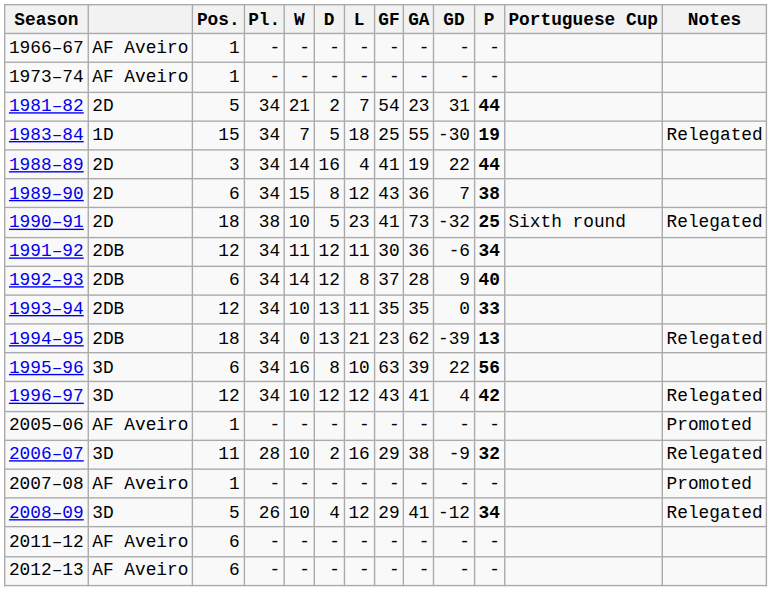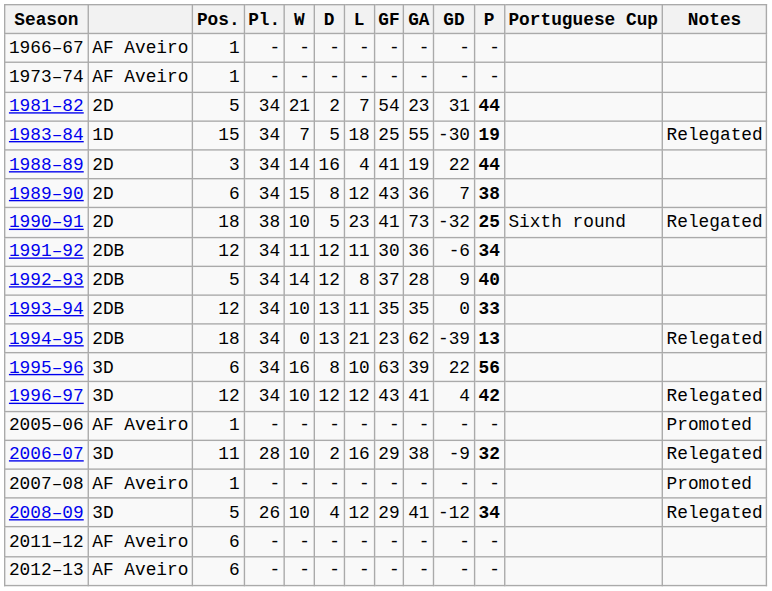 <table class="wikitable">
 <tr>
 <th>Season</th>
 <th></th>
 <th>Pos.</th>
 <th>Pl.</th>
 <th>W</th>
 <th>D</th>
 <th>L</th>
 <th>GF</th>
 <th>GA</th>
 <th>GD</th>
 <th>P</th>
 <th>Portuguese Cup</th>
 <th>Notes</th>
 </tr>
 <tr>
 <td>1966–67</td>
 <td>AF Aveiro</td>
 <td align=right>1</td>
 <td align=right>-</td>
 <td align=right>-</td>
 <td align=right>-</td>
 <td align=right>-</td>
 <td align=right>-</td>
 <td align=right>-</td>
 <td align=right>-</td>
 <td align=right>-</td>
 <td></td>
 <td></td>
 </tr>
 <tr>
 <td>1973–74</td>
 <td>AF Aveiro</td>
 <td align=right>1</td>
 <td align=right>-</td>
 <td align=right>-</td>
 <td align=right>-</td>
 <td align=right>-</td>
 <td align=right>-</td>
 <td align=right>-</td>
 <td align=right>-</td>
 <td align=right>-</td>
 <td></td>
 <td></td>
 </tr>
 <tr>
 <td><a href='#'>1981–82</a></td>
 <td>2D</td>
 <td align=right>5</td>
 <td align=right>34</td>
 <td align=right>21</td>
 <td align=right>2</td>
 <td align=right>7</td>
 <td align=right>54</td>
 <td align=right>23</td>
 <td align=right>31</td>
 <td align=right><strong>44</strong></td>
 <td></td>
 <td></td>
 </tr>
 <tr>
 <td><a href='#'>1983–84</a></td>
 <td>1D</td>
 <td align=right>15</td>
 <td align=right>34</td>
 <td align=right>7</td>
 <td align=right>5</td>
 <td align=right>18</td>
 <td align=right>25</td>
 <td align=right>55</td>
 <td align=right>-30</td>
 <td align=right><strong>19</strong></td>
 <td></td>
 <td>Relegated</td>
 </tr>
 <tr>
 <td><a href='#'>1988–89</a></td>
 <td>2D</td>
 <td align=right>3</td>
 <td align=right>34</td>
 <td align=right>14</td>
 <td align=right>16</td>
 <td align=right>4</td>
 <td align=right>41</td>
 <td align=right>19</td>
 <td align=right>22</td>
 <td align=right><strong>44</strong></td>
 <td></td>
 <td></td>
 </tr>
 <tr>
 <td><a href='#'>1989–90</a></td>
 <td>2D</td>
 <td align=right>6</td>
 <td align=right>34</td>
 <td align=right>15</td>
 <td align=right>8</td>
 <td align=right>12</td>
 <td align=right>43</td>
 <td align=right>36</td>
 <td align=right>7</td>
 <td align=right><strong>38</strong></td>
 <td></td>
 <td></td>
 </tr>
 <tr>
 <td><a href='#'>1990–91</a></td>
 <td>2D</td>
 <td align=right>18</td>
 <td align=right>38</td>
 <td align=right>10</td>
 <td align=right>5</td>
 <td align=right>23</td>
 <td align=right>41</td>
 <td align=right>73</td>
 <td align=right>-32</td>
 <td align=right><strong>25</strong></td>
 <td>Sixth round</td>
 <td>Relegated</td>
 </tr>
 <tr>
 <td><a href='#'>1991–92</a></td>
 <td>2DB</td>
 <td align=right>12</td>
 <td align=right>34</td>
 <td align=right>11</td>
 <td align=right>12</td>
 <td align=right>11</td>
 <td align=right>30</td>
 <td align=right>36</td>
 <td align=right>-6</td>
 <td align=right><strong>34</strong></td>
 <td></td>
 <td></td>
 </tr>
 <tr>
 <td><a href='#'>1992–93</a></td>
 <td>2DB</td>
-<td align=right>6</td>
+<td align=right>5</td>
 <td align=right>34</td>
 <td align=right>14</td>
 <td align=right>12</td>
 <td align=right>8</td>
 <td align=right>37</td>
 <td align=right>28</td>
 <td align=right>9</td>
 <td align=right><strong>40</strong></td>
 <td></td>
 <td></td>
 </tr>
 <tr>
 <td><a href='#'>1993–94</a></td>
 <td>2DB</td>
 <td align=right>12</td>
 <td align=right>34</td>
 <td align=right>10</td>
 <td align=right>13</td>
 <td align=right>11</td>
 <td align=right>35</td>
 <td align=right>35</td>
 <td align=right>0</td>
 <td align=right><strong>33</strong></td>
 <td></td>
 <td></td>
 </tr>
 <tr>
 <td><a href='#'>1994–95</a></td>
 <td>2DB</td>
 <td align=right>18</td>
 <td align=right>34</td>
 <td align=right>0</td>
 <td align=right>13</td>
 <td align=right>21</td>
 <td align=right>23</td>
 <td align=right>62</td>
 <td align=right>-39</td>
 <td align=right><strong>13</strong></td>
 <td></td>
 <td>Relegated</td>
 </tr>
 <tr>
 <td><a href='#'>1995–96</a></td>
 <td>3D</td>
 <td align=right>6</td>
 <td align=right>34</td>
 <td align=right>16</td>
 <td align=right>8</td>
 <td align=right>10</td>
 <td align=right>63</td>
 <td align=right>39</td>
 <td align=right>22</td>
 <td align=right><strong>56</strong></td>
 <td></td>
 <td></td>
 </tr>
 <tr>
 <td><a href='#'>1996–97</a></td>
 <td>3D</td>
 <td align=right>12</td>
 <td align=right>34</td>
 <td align=right>10</td>
 <td align=right>12</td>
 <td align=right>12</td>
 <td align=right>43</td>
 <td align=right>41</td>
 <td align=right>4</td>
 <td align=right><strong>42</strong></td>
 <td></td>
 <td>Relegated</td>
 </tr>
 <tr>
 <td>2005–06</td>
 <td>AF Aveiro</td>
 <td align=right>1</td>
 <td align=right>-</td>
 <td align=right>-</td>
 <td align=right>-</td>
 <td align=right>-</td>
 <td align=right>-</td>
 <td align=right>-</td>
 <td align=right>-</td>
 <td align=right>-</td>
 <td></td>
 <td>Promoted</td>
 </tr>
 <tr>
 <td><a href='#'>2006–07</a></td>
 <td>3D</td>
 <td align=right>11</td>
 <td align=right>28</td>
 <td align=right>10</td>
 <td align=right>2</td>
 <td align=right>16</td>
 <td align=right>29</td>
 <td align=right>38</td>
 <td align=right>-9</td>
 <td align=right><strong>32</strong></td>
 <td></td>
 <td>Relegated</td>
 </tr>
 <tr>
 <td>2007–08</td>
 <td>AF Aveiro</td>
 <td align=right>1</td>
 <td align=right>-</td>
 <td align=right>-</td>
 <td align=right>-</td>
 <td align=right>-</td>
 <td align=right>-</td>
 <td align=right>-</td>
 <td align=right>-</td>
 <td align=right>-</td>
 <td></td>
 <td>Promoted</td>
 </tr>
 <tr>
 <td><a href='#'>2008–09</a></td>
 <td>3D</td>
 <td align=right>5</td>
 <td align=right>26</td>
 <td align=right>10</td>
 <td align=right>4</td>
 <td align=right>12</td>
 <td align=right>29</td>
 <td align=right>41</td>
 <td align=right>-12</td>
 <td align=right><strong>34</strong></td>
 <td></td>
 <td>Relegated</td>
 </tr>
 <tr>
 <td>2011–12</td>
 <td>AF Aveiro</td>
 <td align=right>6</td>
 <td align=right>-</td>
 <td align=right>-</td>
 <td align=right>-</td>
 <td align=right>-</td>
 <td align=right>-</td>
 <td align=right>-</td>
 <td align=right>-</td>
 <td align=right>-</td>
 <td></td>
 <td></td>
 </tr>
 <tr>
 <td>2012–13</td>
 <td>AF Aveiro</td>
 <td align=right>6</td>
 <td align=right>-</td>
 <td align=right>-</td>
 <td align=right>-</td>
 <td align=right>-</td>
 <td align=right>-</td>
 <td align=right>-</td>
 <td align=right>-</td>
 <td align=right>-</td>
 <td></td>
 <td></td>
 </tr>
 </table>
